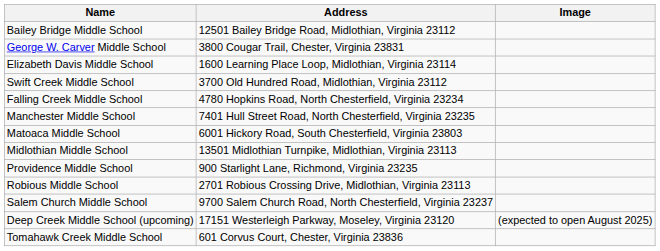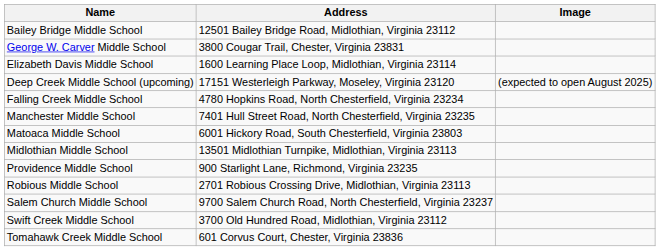 <table class="wikitable">
 <tr>
 <th>Name</th>
 <th>Address</th>
 <th>Image</th>
 </tr>
 <tr>
 <td>Bailey Bridge Middle School</td>
 <td>12501 Bailey Bridge Road, Midlothian, Virginia 23112</td>
 <td></td>
 </tr>
 <tr>
 <td><a href='#'>George W. Carver</a> Middle School</td>
 <td>3800 Cougar Trail, Chester, Virginia 23831</td>
 <td></td>
 </tr>
 <tr>
 <td>Elizabeth Davis Middle School</td>
 <td>1600 Learning Place Loop, Midlothian, Virginia 23114</td>
 <td></td>
 </tr>
 <tr>
-<td>Swift Creek Middle School</td>
-<td>3700 Old Hundred Road, Midlothian, Virginia 23112</td>
-<td></td>
+<td>Deep Creek Middle School (upcoming)</td>
+<td>17151 Westerleigh Parkway, Moseley, Virginia 23120</td>
+<td>(expected to open August 2025)</td>
 </tr>
 <tr>
 <td>Falling Creek Middle School</td>
 <td>4780 Hopkins Road, North Chesterfield, Virginia 23234</td>
 <td></td>
 </tr>
 <tr>
 <td>Manchester Middle School</td>
 <td>7401 Hull Street Road, North Chesterfield, Virginia 23235</td>
 <td></td>
 </tr>
 <tr>
 <td>Matoaca Middle School</td>
 <td>6001 Hickory Road, South Chesterfield, Virginia 23803</td>
 <td></td>
 </tr>
 <tr>
 <td>Midlothian Middle School</td>
 <td>13501 Midlothian Turnpike, Midlothian, Virginia 23113</td>
 <td></td>
 </tr>
 <tr>
 <td>Providence Middle School</td>
 <td>900 Starlight Lane, Richmond, Virginia 23235</td>
 <td></td>
 </tr>
 <tr>
 <td>Robious Middle School</td>
 <td>2701 Robious Crossing Drive, Midlothian, Virginia 23113</td>
 <td></td>
 </tr>
 <tr>
 <td>Salem Church Middle School</td>
 <td>9700 Salem Church Road, North Chesterfield, Virginia 23237</td>
 <td></td>
 </tr>
 <tr>
-<td>Deep Creek Middle School (upcoming)</td>
-<td>17151 Westerleigh Parkway, Moseley, Virginia 23120</td>
-<td>(expected to open August 2025)</td>
+<td>Swift Creek Middle School</td>
+<td>3700 Old Hundred Road, Midlothian, Virginia 23112</td>
+<td></td>
 </tr>
 <tr>
 <td>Tomahawk Creek Middle School</td>
 <td>601 Corvus Court, Chester, Virginia 23836</td>
 <td></td>
 </tr>
 </table>
